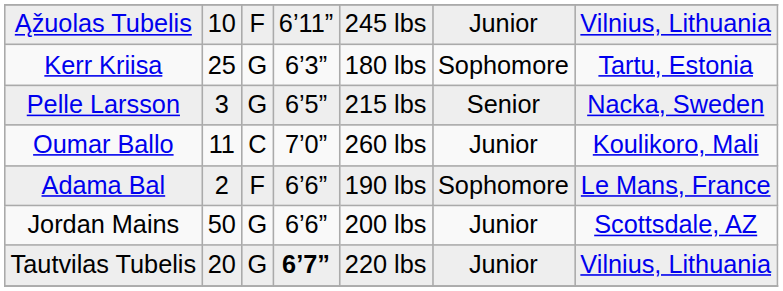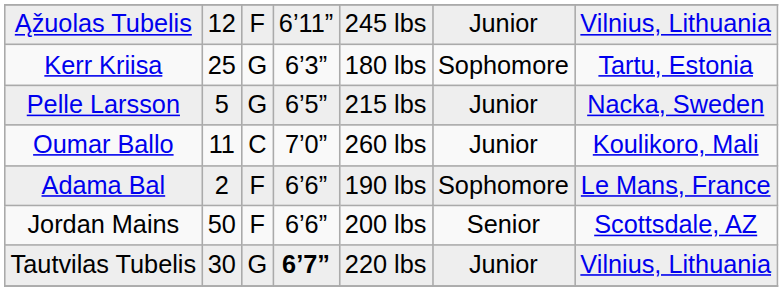 <table class="wikitable sortable" style="text-align: center">
 <tr align=center>
 </tr>
 <tr style="background:#eeeeee;">
 <td><a href='#'>Ąžuolas Tubelis</a></td>
-<td>10</td>
+<td>12</td>
 <td>F</td>
 <td>6’11”</td>
 <td>245 lbs</td>
 <td>Junior</td>
 <td><a href='#'>Vilnius, Lithuania</a></td>
 </tr>
 <tr>
 <td><a href='#'>Kerr Kriisa</a></td>
 <td>25</td>
 <td>G</td>
 <td>6’3”</td>
 <td>180 lbs</td>
 <td>Sophomore</td>
 <td><a href='#'>Tartu, Estonia</a></td>
 </tr>
 <tr style="background:#eeeeee;">
 <td><a href='#'>Pelle Larsson</a></td>
-<td>3</td>
+<td>5</td>
 <td>G</td>
 <td>6’5”</td>
 <td>215 lbs</td>
-<td>Senior</td>
+<td>Junior</td>
 <td><a href='#'>Nacka, Sweden</a></td>
 </tr>
 <tr>
 <td><a href='#'>Oumar Ballo</a></td>
 <td>11</td>
 <td>C</td>
 <td>7’0”</td>
 <td>260 lbs</td>
 <td> Junior</td>
 <td><a href='#'>Koulikoro, Mali</a></td>
 </tr>
 <tr style="background:#eeeeee;">
 <td><a href='#'>Adama Bal</a></td>
 <td>2</td>
 <td>F</td>
 <td>6’6”</td>
 <td>190 lbs</td>
 <td>Sophomore</td>
 <td><a href='#'>Le Mans, France</a></td>
 </tr>
 <tr>
 <td>Jordan Mains</td>
 <td>50</td>
-<td>G</td>
+<td>F</td>
 <td>6’6”</td>
 <td>200 lbs</td>
-<td>Junior</td>
+<td>Senior</td>
 <td><a href='#'>Scottsdale, AZ</a></td>
 </tr>
 <tr style="background:#eeeeee;">
 <td>Tautvilas Tubelis</td>
-<td>20</td>
+<td>30</td>
 <td>G</td>
 <td><strong>6’7”</strong></td>
 <td>220 lbs</td>
 <td>Junior</td>
 <td><a href='#'>Vilnius, Lithuania</a></td>
 </tr>
 <tr>
 </tr>
 </table>
